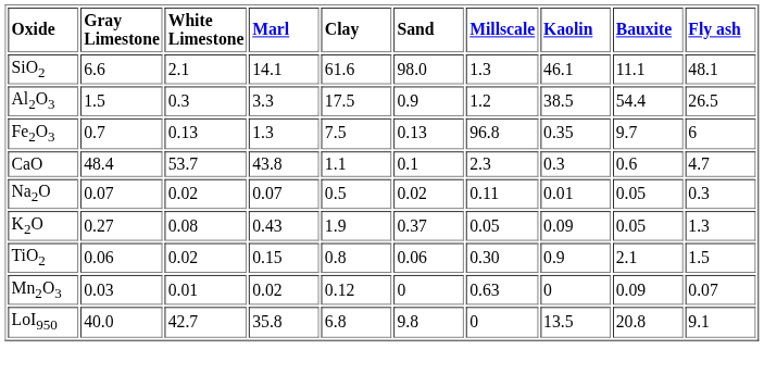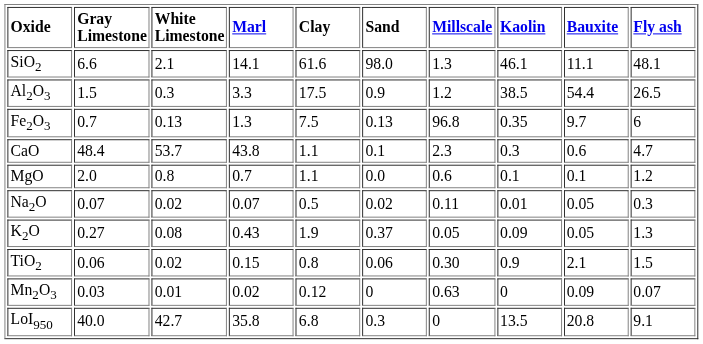 <table border="1" cellpadding="2" style="text-align:left; margin: 1em auto;">
 <tr>
 <th width="60">Oxide</th>
 <th width="60">Gray Limestone</th>
 <th width="60">White Limestone</th>
 <th width="60"><a href='#'>Marl</a></th>
 <th width="60">Clay</th>
 <th width="60">Sand</th>
 <th width="60"><a href='#'>Millscale</a></th>
 <th width="60"><a href='#'>Kaolin</a></th>
 <th width="60"><a href='#'>Bauxite</a></th>
 <th width="60"><a href='#'>Fly ash</a></th>
 </tr>
 <tr>
 <td>SiO<sub>2</sub></td>
 <td>6.6</td>
 <td>2.1</td>
 <td>14.1</td>
 <td>61.6</td>
 <td>98.0</td>
 <td>1.3</td>
 <td>46.1</td>
 <td>11.1</td>
 <td>48.1</td>
 </tr>
 <tr>
 <td>Al<sub>2</sub>O<sub>3</sub></td>
 <td>1.5</td>
 <td>0.3</td>
 <td>3.3</td>
 <td>17.5</td>
 <td>0.9</td>
 <td>1.2</td>
 <td>38.5</td>
 <td>54.4</td>
 <td>26.5</td>
 </tr>
 <tr>
 <td>Fe<sub>2</sub>O<sub>3</sub></td>
 <td>0.7</td>
 <td>0.13</td>
 <td>1.3</td>
 <td>7.5</td>
 <td>0.13</td>
 <td>96.8</td>
 <td>0.35</td>
 <td>9.7</td>
 <td>6</td>
 </tr>
 <tr>
 <td>CaO</td>
 <td>48.4</td>
 <td>53.7</td>
 <td>43.8</td>
 <td>1.1</td>
 <td>0.1</td>
 <td>2.3</td>
 <td>0.3</td>
 <td>0.6</td>
 <td>4.7</td>
 </tr>
 <tr>
+<td>MgO</td>
+<td>2.0</td>
+<td>0.8</td>
+<td>0.7</td>
+<td>1.1</td>
+<td>0.0</td>
+<td>0.6</td>
+<td>0.1</td>
+<td>0.1</td>
+<td>1.2</td>
+</tr>
+<tr>
 <td>Na<sub>2</sub>O</td>
 <td>0.07</td>
 <td>0.02</td>
 <td>0.07</td>
 <td>0.5</td>
 <td>0.02</td>
 <td>0.11</td>
 <td>0.01</td>
 <td>0.05</td>
 <td>0.3</td>
 </tr>
 <tr>
 <td>K<sub>2</sub>O</td>
 <td>0.27</td>
 <td>0.08</td>
 <td>0.43</td>
 <td>1.9</td>
 <td>0.37</td>
 <td>0.05</td>
 <td>0.09</td>
 <td>0.05</td>
 <td>1.3</td>
 </tr>
 <tr>
 <td>TiO<sub>2</sub></td>
 <td>0.06</td>
 <td>0.02</td>
 <td>0.15</td>
 <td>0.8</td>
 <td>0.06</td>
 <td>0.30</td>
 <td>0.9</td>
 <td>2.1</td>
 <td>1.5</td>
 </tr>
 <tr>
 <td>Mn<sub>2</sub>O<sub>3</sub></td>
 <td>0.03</td>
 <td>0.01</td>
 <td>0.02</td>
 <td>0.12</td>
 <td>0</td>
 <td>0.63</td>
 <td>0</td>
 <td>0.09</td>
 <td>0.07</td>
 </tr>
 <tr>
 <td>LoI<sub>950</sub></td>
 <td>40.0</td>
 <td>42.7</td>
 <td>35.8</td>
 <td>6.8</td>
-<td>9.8</td>
+<td>0.3</td>
 <td>0</td>
 <td>13.5</td>
 <td>20.8</td>
 <td>9.1</td>
 </tr>
 </table>
